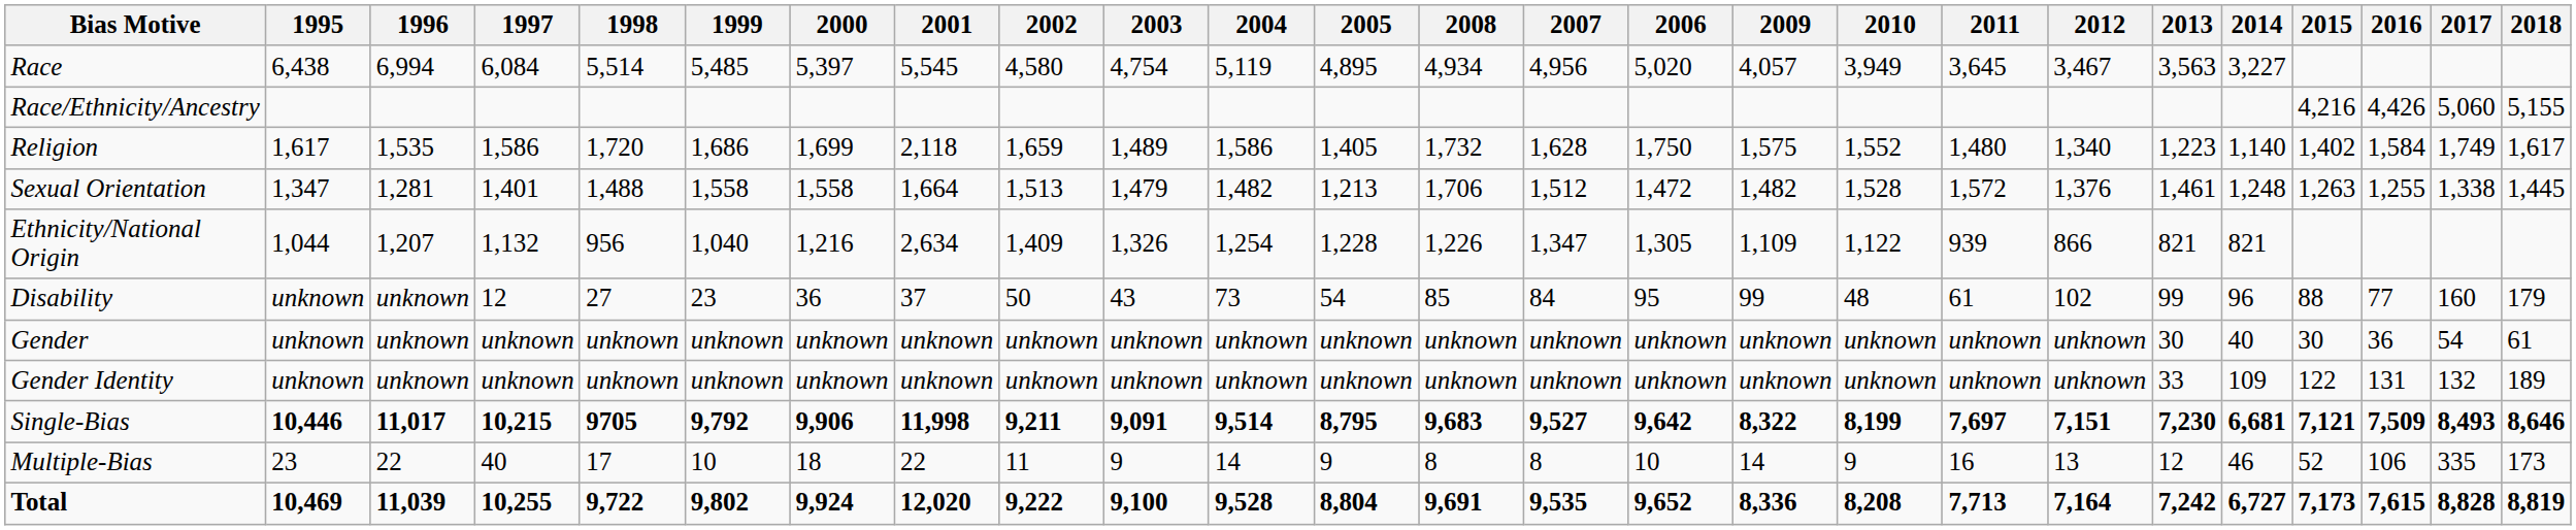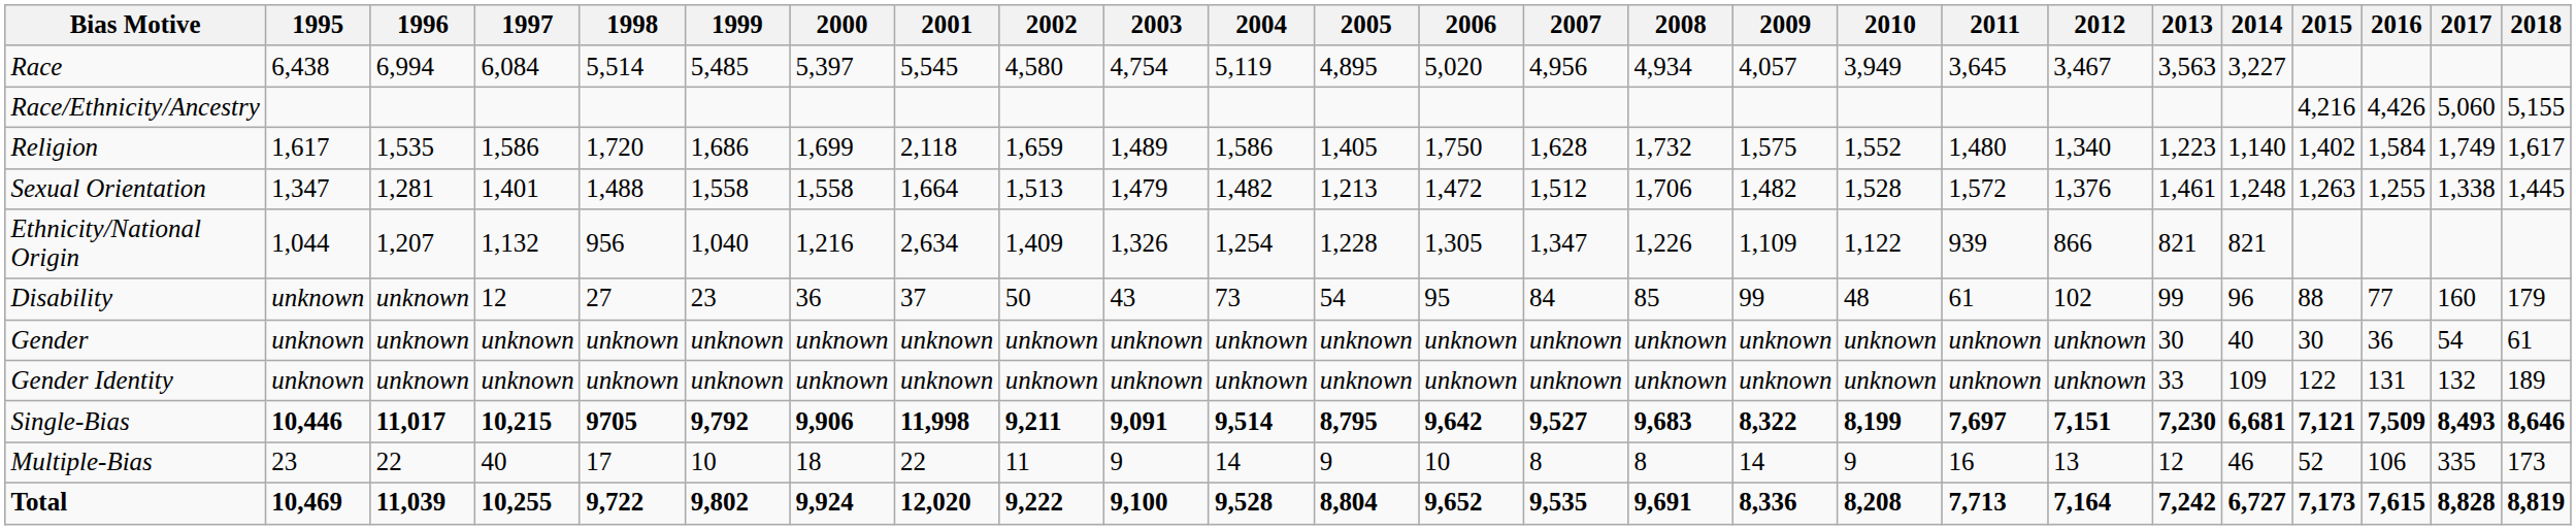 <table class="wikitable" style="margin: 1em auto 1em auto">
 <tr>
 <th>Bias Motive</th>
 <th>1995</th>
 <th>1996</th>
 <th>1997</th>
 <th>1998</th>
 <th>1999</th>
 <th>2000</th>
 <th>2001</th>
 <th>2002</th>
 <th>2003</th>
 <th>2004</th>
 <th>2005</th>
+<th>2006</th>
+<th>2007</th>
 <th>2008</th>
-<th>2007</th>
-<th>2006</th>
 <th>2009</th>
 <th>2010</th>
 <th>2011</th>
 <th>2012</th>
 <th>2013</th>
 <th>2014</th>
 <th>2015</th>
 <th>2016</th>
 <th>2017</th>
 <th>2018</th>
 </tr>
 <tr>
 <td><em>Race</em></td>
 <td>6,438</td>
 <td>6,994</td>
 <td>6,084</td>
 <td>5,514</td>
 <td>5,485</td>
 <td>5,397</td>
 <td>5,545</td>
 <td>4,580</td>
 <td>4,754</td>
 <td>5,119</td>
 <td>4,895</td>
+<td>5,020</td>
+<td>4,956</td>
 <td>4,934</td>
-<td>4,956</td>
-<td>5,020</td>
 <td>4,057</td>
 <td>3,949</td>
 <td>3,645</td>
 <td>3,467</td>
 <td>3,563</td>
 <td>3,227</td>
 <td></td>
 <td></td>
 <td></td>
 <td></td>
 </tr>
 <tr>
 <td><em>Race/Ethnicity/Ancestry</em></td>
 <td></td>
 <td></td>
 <td></td>
 <td></td>
 <td></td>
 <td></td>
 <td></td>
 <td></td>
 <td></td>
 <td></td>
 <td></td>
 <td></td>
 <td></td>
 <td></td>
 <td></td>
 <td></td>
 <td></td>
 <td></td>
 <td></td>
 <td></td>
 <td>4,216</td>
 <td>4,426</td>
 <td>5,060</td>
 <td>5,155</td>
 </tr>
 <tr>
 <td><em>Religion</em></td>
 <td>1,617</td>
 <td>1,535</td>
 <td>1,586</td>
 <td>1,720</td>
 <td>1,686</td>
 <td>1,699</td>
 <td>2,118</td>
 <td>1,659</td>
 <td>1,489</td>
 <td>1,586</td>
 <td>1,405</td>
+<td>1,750</td>
+<td>1,628</td>
 <td>1,732</td>
-<td>1,628</td>
-<td>1,750</td>
 <td>1,575</td>
 <td>1,552</td>
 <td>1,480</td>
 <td>1,340</td>
 <td>1,223</td>
 <td>1,140</td>
 <td>1,402</td>
 <td>1,584</td>
 <td>1,749</td>
 <td>1,617</td>
 </tr>
 <tr>
 <td><em>Sexual Orientation</em></td>
 <td>1,347</td>
 <td>1,281</td>
 <td>1,401</td>
 <td>1,488</td>
 <td>1,558</td>
 <td>1,558</td>
 <td>1,664</td>
 <td>1,513</td>
 <td>1,479</td>
 <td>1,482</td>
 <td>1,213</td>
+<td>1,472</td>
+<td>1,512</td>
 <td>1,706</td>
-<td>1,512</td>
-<td>1,472</td>
 <td>1,482</td>
 <td>1,528</td>
 <td>1,572</td>
 <td>1,376</td>
 <td>1,461</td>
 <td>1,248</td>
 <td>1,263</td>
 <td>1,255</td>
 <td>1,338</td>
 <td>1,445</td>
 </tr>
 <tr>
 <td><em>Ethnicity/National Origin</em></td>
 <td>1,044</td>
 <td>1,207</td>
 <td>1,132</td>
 <td>956</td>
 <td>1,040</td>
 <td>1,216</td>
 <td>2,634</td>
 <td>1,409</td>
 <td>1,326</td>
 <td>1,254</td>
 <td>1,228</td>
+<td>1,305</td>
+<td>1,347</td>
 <td>1,226</td>
-<td>1,347</td>
-<td>1,305</td>
 <td>1,109</td>
 <td>1,122</td>
 <td>939</td>
 <td>866</td>
 <td>821</td>
 <td>821</td>
 <td></td>
 <td></td>
 <td></td>
 <td></td>
 </tr>
 <tr>
 <td><em>Disability</em></td>
 <td><em>unknown</em></td>
 <td><em>unknown</em></td>
 <td>12</td>
 <td>27</td>
 <td>23</td>
 <td>36</td>
 <td>37</td>
 <td>50</td>
 <td>43</td>
 <td>73</td>
 <td>54</td>
+<td>95</td>
+<td>84</td>
 <td>85</td>
-<td>84</td>
-<td>95</td>
 <td>99</td>
 <td>48</td>
 <td>61</td>
 <td>102</td>
 <td>99</td>
 <td>96</td>
 <td>88</td>
 <td>77</td>
 <td>160</td>
 <td>179</td>
 </tr>
 <tr>
 <td><em>Gender</em></td>
 <td><em>unknown</em></td>
 <td><em>unknown</em></td>
 <td><em>unknown</em></td>
 <td><em>unknown</em></td>
 <td><em>unknown</em></td>
 <td><em>unknown</em></td>
 <td><em>unknown</em></td>
 <td><em>unknown</em></td>
 <td><em>unknown</em></td>
 <td><em>unknown</em></td>
 <td><em>unknown</em></td>
 <td><em>unknown</em></td>
 <td><em>unknown</em></td>
 <td><em>unknown</em></td>
 <td><em>unknown</em></td>
 <td><em>unknown</em></td>
 <td><em>unknown</em></td>
 <td><em>unknown</em></td>
 <td>30</td>
 <td>40</td>
 <td>30</td>
 <td>36</td>
 <td>54</td>
 <td>61</td>
 </tr>
 <tr>
 <td><em>Gender Identity</em></td>
 <td><em>unknown</em></td>
 <td><em>unknown</em></td>
 <td><em>unknown</em></td>
 <td><em>unknown</em></td>
 <td><em>unknown</em></td>
 <td><em>unknown</em></td>
 <td><em>unknown</em></td>
 <td><em>unknown</em></td>
 <td><em>unknown</em></td>
 <td><em>unknown</em></td>
 <td><em>unknown</em></td>
 <td><em>unknown</em></td>
 <td><em>unknown</em></td>
 <td><em>unknown</em></td>
 <td><em>unknown</em></td>
 <td><em>unknown</em></td>
 <td><em>unknown</em></td>
 <td><em>unknown</em></td>
 <td>33</td>
 <td>109</td>
 <td>122</td>
 <td>131</td>
 <td>132</td>
 <td>189</td>
 </tr>
 <tr>
 <td><em>Single-Bias</em></td>
 <td><strong>10,446</strong></td>
 <td><strong>11,017</strong></td>
 <td><strong>10,215</strong></td>
 <td><strong>9705</strong></td>
 <td><strong>9,792</strong></td>
 <td><strong>9,906</strong></td>
 <td><strong>11,998</strong></td>
 <td><strong>9,211</strong></td>
 <td><strong>9,091</strong></td>
 <td><strong>9,514</strong></td>
 <td><strong>8,795</strong></td>
+<td><strong>9,642</strong></td>
+<td><strong>9,527</strong></td>
 <td><strong>9,683</strong></td>
-<td><strong>9,527</strong></td>
-<td><strong>9,642</strong></td>
 <td><strong>8,322</strong></td>
 <td><strong>8,199</strong></td>
 <td><strong>7,697</strong></td>
 <td><strong>7,151</strong></td>
 <td><strong>7,230</strong></td>
 <td><strong>6,681</strong></td>
 <td><strong>7,121</strong></td>
 <td><strong>7,509</strong></td>
 <td><strong>8,493</strong></td>
 <td><strong>8,646</strong></td>
 </tr>
 <tr>
 <td><em>Multiple-Bias</em></td>
 <td>23</td>
 <td>22</td>
 <td>40</td>
 <td>17</td>
 <td>10</td>
 <td>18</td>
 <td>22</td>
 <td>11</td>
 <td>9</td>
 <td>14</td>
 <td>9</td>
+<td>10</td>
 <td>8</td>
 <td>8</td>
-<td>10</td>
 <td>14</td>
 <td>9</td>
 <td>16</td>
 <td>13</td>
 <td>12</td>
 <td>46</td>
 <td>52</td>
 <td>106</td>
 <td>335</td>
 <td>173</td>
 </tr>
 <tr>
 <td><strong>Total</strong></td>
 <td><strong>10,469</strong></td>
 <td><strong>11,039</strong></td>
 <td><strong>10,255</strong></td>
 <td><strong>9,722</strong></td>
 <td><strong>9,802</strong></td>
 <td><strong>9,924</strong></td>
 <td><strong>12,020</strong></td>
 <td><strong>9,222</strong></td>
 <td><strong>9,100</strong></td>
 <td><strong>9,528</strong></td>
 <td><strong>8,804</strong></td>
+<td><strong>9,652</strong></td>
+<td><strong>9,535</strong></td>
 <td><strong>9,691</strong></td>
-<td><strong>9,535</strong></td>
-<td><strong>9,652</strong></td>
 <td><strong>8,336</strong></td>
 <td><strong>8,208</strong></td>
 <td><strong>7,713</strong></td>
 <td><strong>7,164</strong></td>
 <td><strong>7,242</strong></td>
 <td><strong>6,727</strong></td>
 <td><strong>7,173</strong></td>
 <td><strong>7,615</strong></td>
 <td><strong>8,828</strong></td>
 <td><strong>8,819</strong></td>
 </tr>
 </table>
